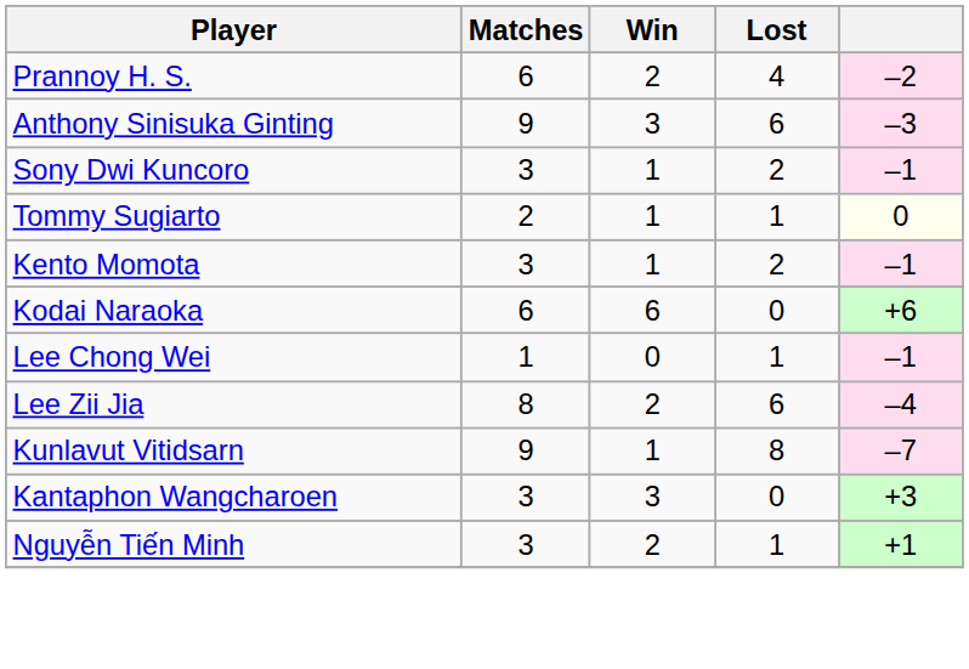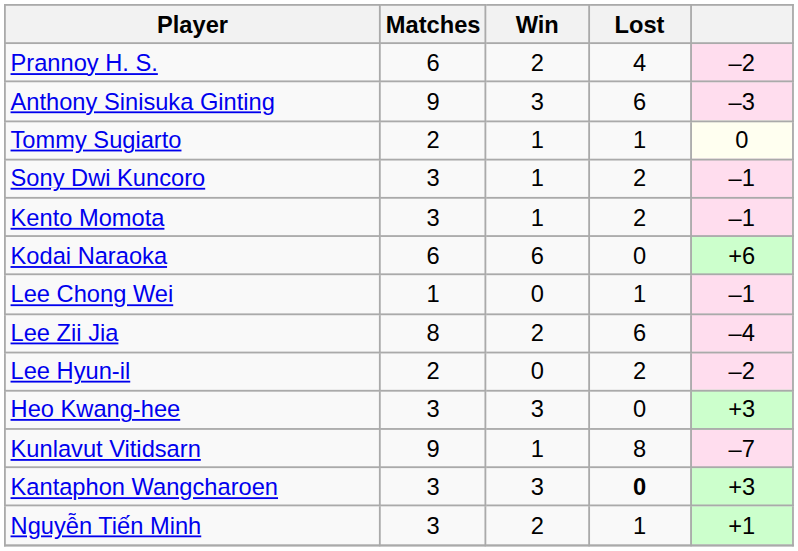 <table class=wikitable style="text-align:center; font-size:small">
 <tr>
 <th width="200">Player</th>
 <th width="50">Matches</th>
 <th width="50">Win</th>
 <th width="50">Lost</th>
 <th width="50"></th>
 </tr>
 <tr>
 <td align="left"> <a href='#'>Prannoy H. S.</a></td>
 <td>6</td>
 <td>2</td>
 <td>4</td>
 <td bgcolor="#ffddee">–2</td>
 </tr>
 <tr>
 <td align="left"> <a href='#'>Anthony Sinisuka Ginting</a></td>
 <td>9</td>
 <td>3</td>
 <td>6</td>
 <td bgcolor="#ffddee">–3</td>
 </tr>
 <tr>
+<td align="left"> <a href='#'>Tommy Sugiarto</a></td>
+<td>2</td>
+<td>1</td>
+<td>1</td>
+<td bgcolor="#fffff0">0</td>
+</tr>
+<tr>
 <td align="left"> <a href='#'>Sony Dwi Kuncoro</a></td>
 <td>3</td>
 <td>1</td>
 <td>2</td>
 <td bgcolor="#ffddee">–1</td>
-</tr>
-<tr>
-<td align="left"> <a href='#'>Tommy Sugiarto</a></td>
-<td>2</td>
-<td>1</td>
-<td>1</td>
-<td bgcolor="#fffff0">0</td>
 </tr>
 <tr>
 <td align="left"> <a href='#'>Kento Momota</a></td>
 <td>3</td>
 <td>1</td>
 <td>2</td>
 <td bgcolor="#ffddee">–1</td>
 </tr>
 <tr>
 <td align="left"> <a href='#'>Kodai Naraoka</a></td>
 <td>6</td>
 <td>6</td>
 <td>0</td>
 <td bgcolor="#ccffcc">+6</td>
 </tr>
 <tr>
 <td align="left"> <a href='#'>Lee Chong Wei</a></td>
 <td>1</td>
 <td>0</td>
 <td>1</td>
 <td bgcolor="#ffddee">–1</td>
 </tr>
 <tr>
 <td align="left"> <a href='#'>Lee Zii Jia</a></td>
 <td>8</td>
 <td>2</td>
 <td>6</td>
 <td bgcolor="#ffddee">–4</td>
 </tr>
 <tr>
+<td align="left"> <a href='#'>Lee Hyun-il</a></td>
+<td>2</td>
+<td>0</td>
+<td>2</td>
+<td bgcolor="#ffddee">–2</td>
+</tr>
+<tr>
+<td align="left"> <a href='#'>Heo Kwang-hee</a></td>
+<td>3</td>
+<td>3</td>
+<td>0</td>
+<td bgcolor="#ccffcc">+3</td>
+</tr>
+<tr>
 <td align="left"> <a href='#'>Kunlavut Vitidsarn</a></td>
 <td>9</td>
 <td>1</td>
 <td>8</td>
 <td bgcolor="#ffddee">–7</td>
 </tr>
 <tr>
 <td align="left"> <a href='#'>Kantaphon Wangcharoen</a></td>
 <td>3</td>
 <td>3</td>
-<td>0</td>
+<td><strong>0</strong></td>
 <td bgcolor="#ccffcc">+3</td>
 </tr>
 <tr>
 <td align="left"> <a href='#'>Nguyễn Tiến Minh</a></td>
 <td>3</td>
 <td>2</td>
 <td>1</td>
 <td bgcolor="#ccffcc">+1</td>
 </tr>
 <tr>
 </tr>
 </table>
